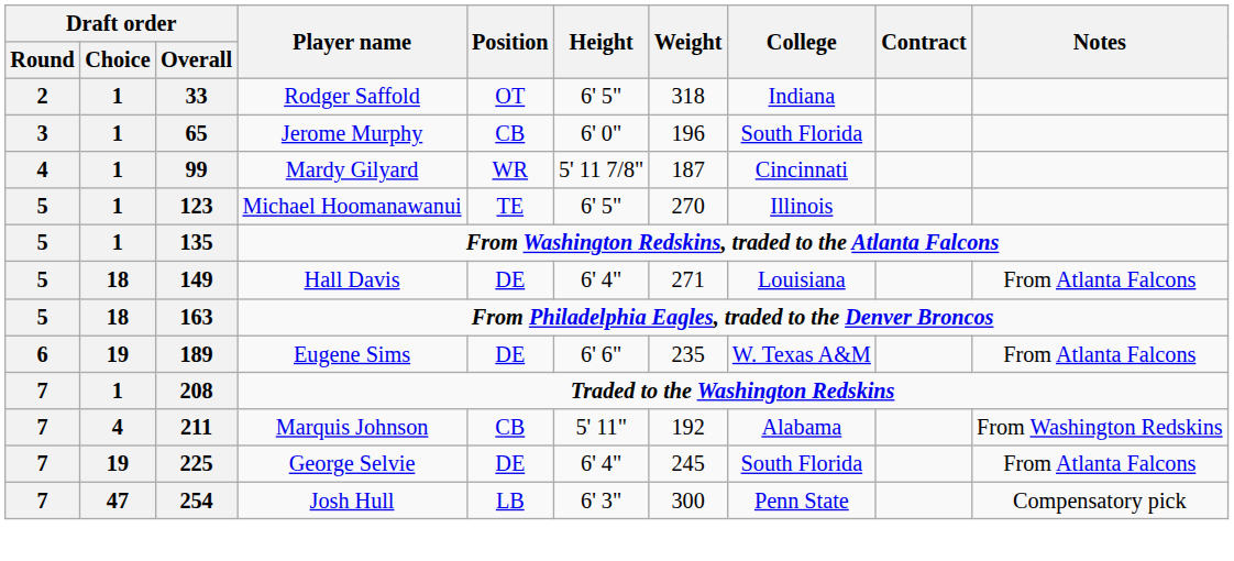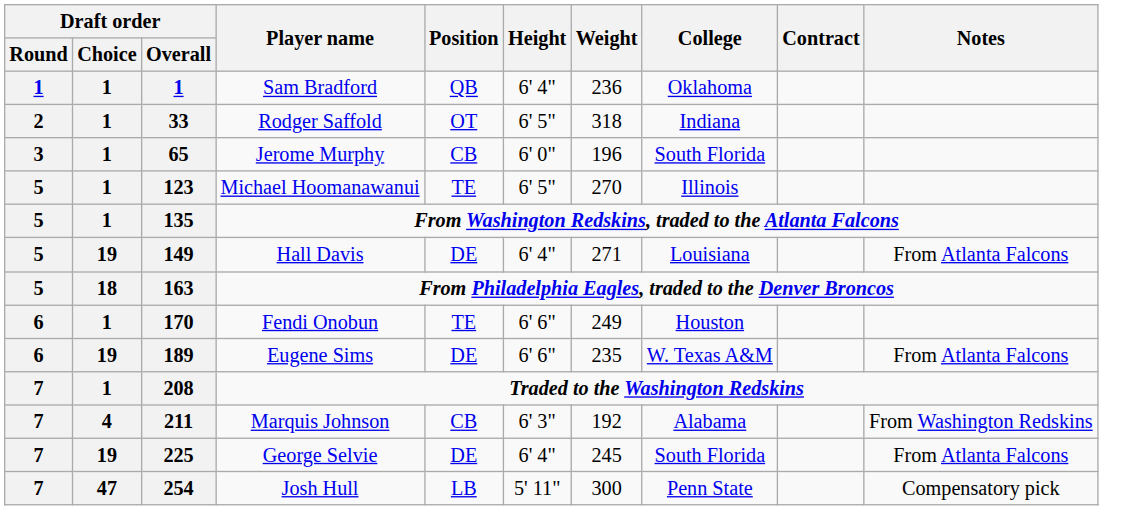 <table class="wikitable" style="font-size: 95%">
 <tr>
 <th colspan="3">Draft order</th>
 <th rowspan="2">Player name</th>
 <th rowspan="2">Position</th>
 <th rowspan="2">Height</th>
 <th rowspan="2">Weight</th>
 <th rowspan="2">College</th>
 <th rowspan="2">Contract</th>
 <th rowspan="2">Notes</th>
 </tr>
 <tr>
 <th>Round</th>
 <th>Choice</th>
 <th>Overall</th>
+</tr>
+<tr style="text-align:center;">
+<th><a href='#'>1</a></th>
+<th>1</th>
+<th><a href='#'>1</a></th>
+<td><a href='#'>Sam Bradford</a></td>
+<td><a href='#'>QB</a></td>
+<td>6' 4"</td>
+<td>236</td>
+<td><a href='#'>Oklahoma</a></td>
+<td></td>
+<td></td>
 </tr>
 <tr style="text-align:center;">
 <th><strong>2</strong></th>
 <th><strong>1</strong></th>
 <th><strong>33</strong></th>
 <td><a href='#'>Rodger Saffold</a></td>
 <td><a href='#'>OT</a></td>
 <td>6' 5"</td>
 <td>318</td>
 <td><a href='#'>Indiana</a></td>
 <td></td>
 <td></td>
 </tr>
 <tr style="text-align:center;">
 <th><strong>3</strong></th>
 <th><strong>1</strong></th>
 <th><strong>65</strong></th>
 <td><a href='#'>Jerome Murphy</a></td>
 <td><a href='#'>CB</a></td>
 <td>6' 0"</td>
 <td>196</td>
 <td><a href='#'>South Florida</a></td>
 <td></td>
 <td></td>
 </tr>
 <tr style="text-align:center;">
-<th><strong>4</strong></th>
-<th><strong>1</strong></th>
-<th><strong>99</strong></th>
-<td><a href='#'>Mardy Gilyard</a></td>
-<td><a href='#'>WR</a></td>
-<td>5' 11 7/8"</td>
-<td>187</td>
-<td><a href='#'>Cincinnati</a></td>
-<td></td>
-<td></td>
-</tr>
-<tr style="text-align:center;">
 <th><strong>5</strong></th>
 <th><strong>1</strong></th>
 <th><strong>123</strong></th>
 <td><a href='#'>Michael Hoomanawanui</a></td>
 <td><a href='#'>TE</a></td>
 <td>6' 5"</td>
 <td>270</td>
 <td><a href='#'>Illinois</a></td>
 <td></td>
 <td></td>
 </tr>
 <tr style="text-align:center;">
 <th><strong>5</strong></th>
 <th><strong>1</strong></th>
 <th><strong>135</strong></th>
 <td colspan="7"><strong><em>From <a href='#'>Washington Redskins</a>, traded to the <a href='#'>Atlanta Falcons</a></em></strong></td>
 </tr>
 <tr style="text-align:center;">
 <th><strong>5</strong></th>
-<th><strong>18</strong></th>
+<th><strong>19</strong></th>
 <th><strong>149</strong></th>
 <td><a href='#'>Hall Davis</a></td>
 <td><a href='#'>DE</a></td>
 <td>6' 4"</td>
 <td>271</td>
 <td><a href='#'>Louisiana</a></td>
 <td></td>
 <td>From <a href='#'>Atlanta Falcons</a></td>
 </tr>
 <tr style="text-align:center;">
 <th><strong>5</strong></th>
 <th><strong>18</strong></th>
 <th><strong>163</strong></th>
 <td colspan="7"><strong><em>From <a href='#'>Philadelphia Eagles</a>, traded to the <a href='#'>Denver Broncos</a></em></strong></td>
+</tr>
+<tr style="text-align:center;">
+<th><strong>6</strong></th>
+<th><strong>1</strong></th>
+<th><strong>170</strong></th>
+<td><a href='#'>Fendi Onobun</a></td>
+<td><a href='#'>TE</a></td>
+<td>6' 6"</td>
+<td>249</td>
+<td><a href='#'>Houston</a></td>
+<td></td>
+<td></td>
 </tr>
 <tr style="text-align:center;">
 <th><strong>6</strong></th>
 <th><strong>19</strong></th>
 <th><strong>189</strong></th>
 <td><a href='#'>Eugene Sims</a></td>
 <td><a href='#'>DE</a></td>
 <td>6' 6"</td>
 <td>235</td>
 <td><a href='#'>W. Texas A&M</a></td>
 <td></td>
 <td>From <a href='#'>Atlanta Falcons</a></td>
 </tr>
 <tr style="text-align:center;">
 <th><strong>7</strong></th>
 <th><strong>1</strong></th>
 <th><strong>208</strong></th>
 <td colspan="7"><strong><em>Traded to the <a href='#'>Washington Redskins</a></em></strong></td>
 </tr>
 <tr style="text-align:center;">
 <th><strong>7</strong></th>
 <th><strong>4</strong></th>
 <th><strong>211</strong></th>
 <td><a href='#'>Marquis Johnson</a></td>
 <td><a href='#'>CB</a></td>
-<td>5' 11"</td>
+<td>6' 3"</td>
 <td>192</td>
 <td><a href='#'>Alabama</a></td>
 <td></td>
 <td>From <a href='#'>Washington Redskins</a></td>
 </tr>
 <tr style="text-align:center;">
 <th><strong>7</strong></th>
 <th><strong>19</strong></th>
 <th><strong>225</strong></th>
 <td><a href='#'>George Selvie</a></td>
 <td><a href='#'>DE</a></td>
 <td>6' 4"</td>
 <td>245</td>
 <td><a href='#'>South Florida</a></td>
 <td></td>
 <td>From <a href='#'>Atlanta Falcons</a></td>
 </tr>
 <tr style="text-align:center;">
 <th><strong>7</strong></th>
 <th><strong>47</strong></th>
 <th><strong>254</strong></th>
 <td><a href='#'>Josh Hull</a></td>
 <td><a href='#'>LB</a></td>
-<td>6' 3"</td>
+<td>5' 11"</td>
 <td>300</td>
 <td><a href='#'>Penn State</a></td>
 <td></td>
 <td>Compensatory pick</td>
 </tr>
 </table>
